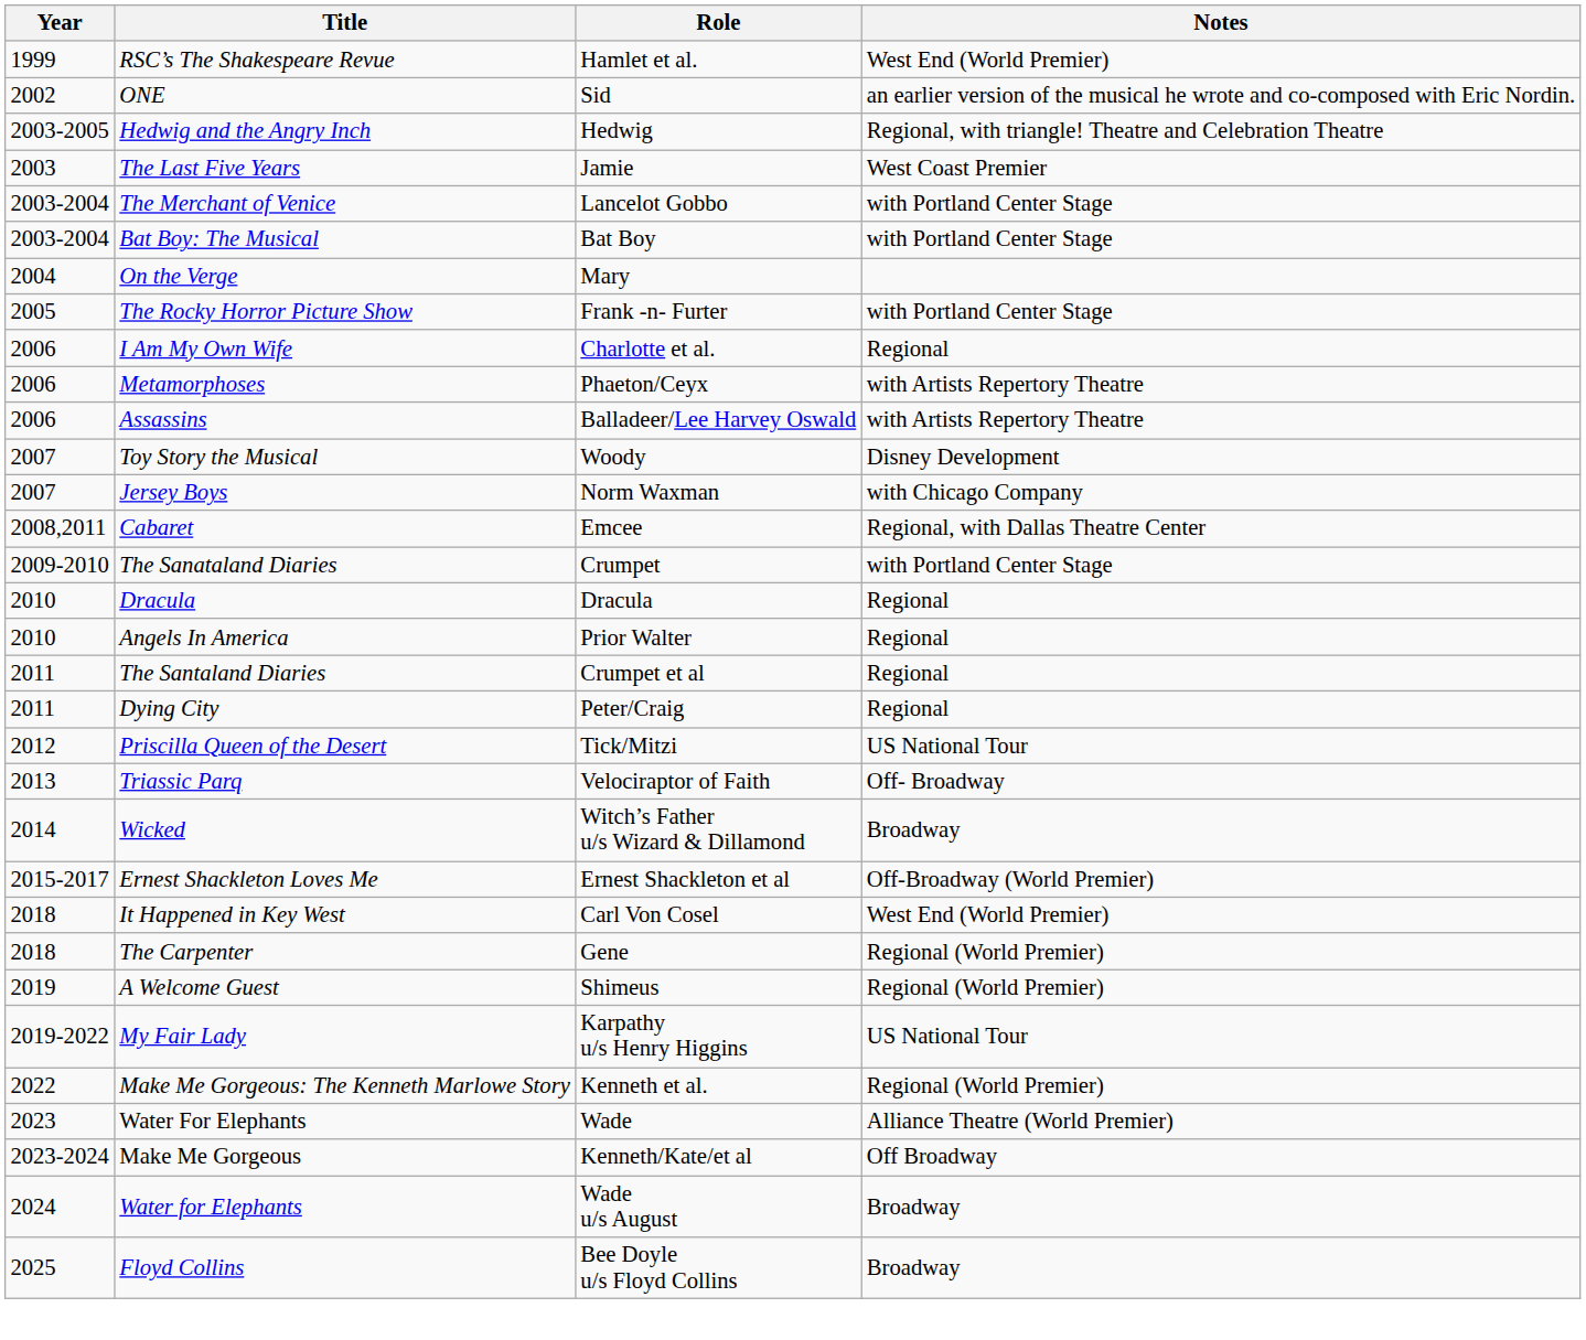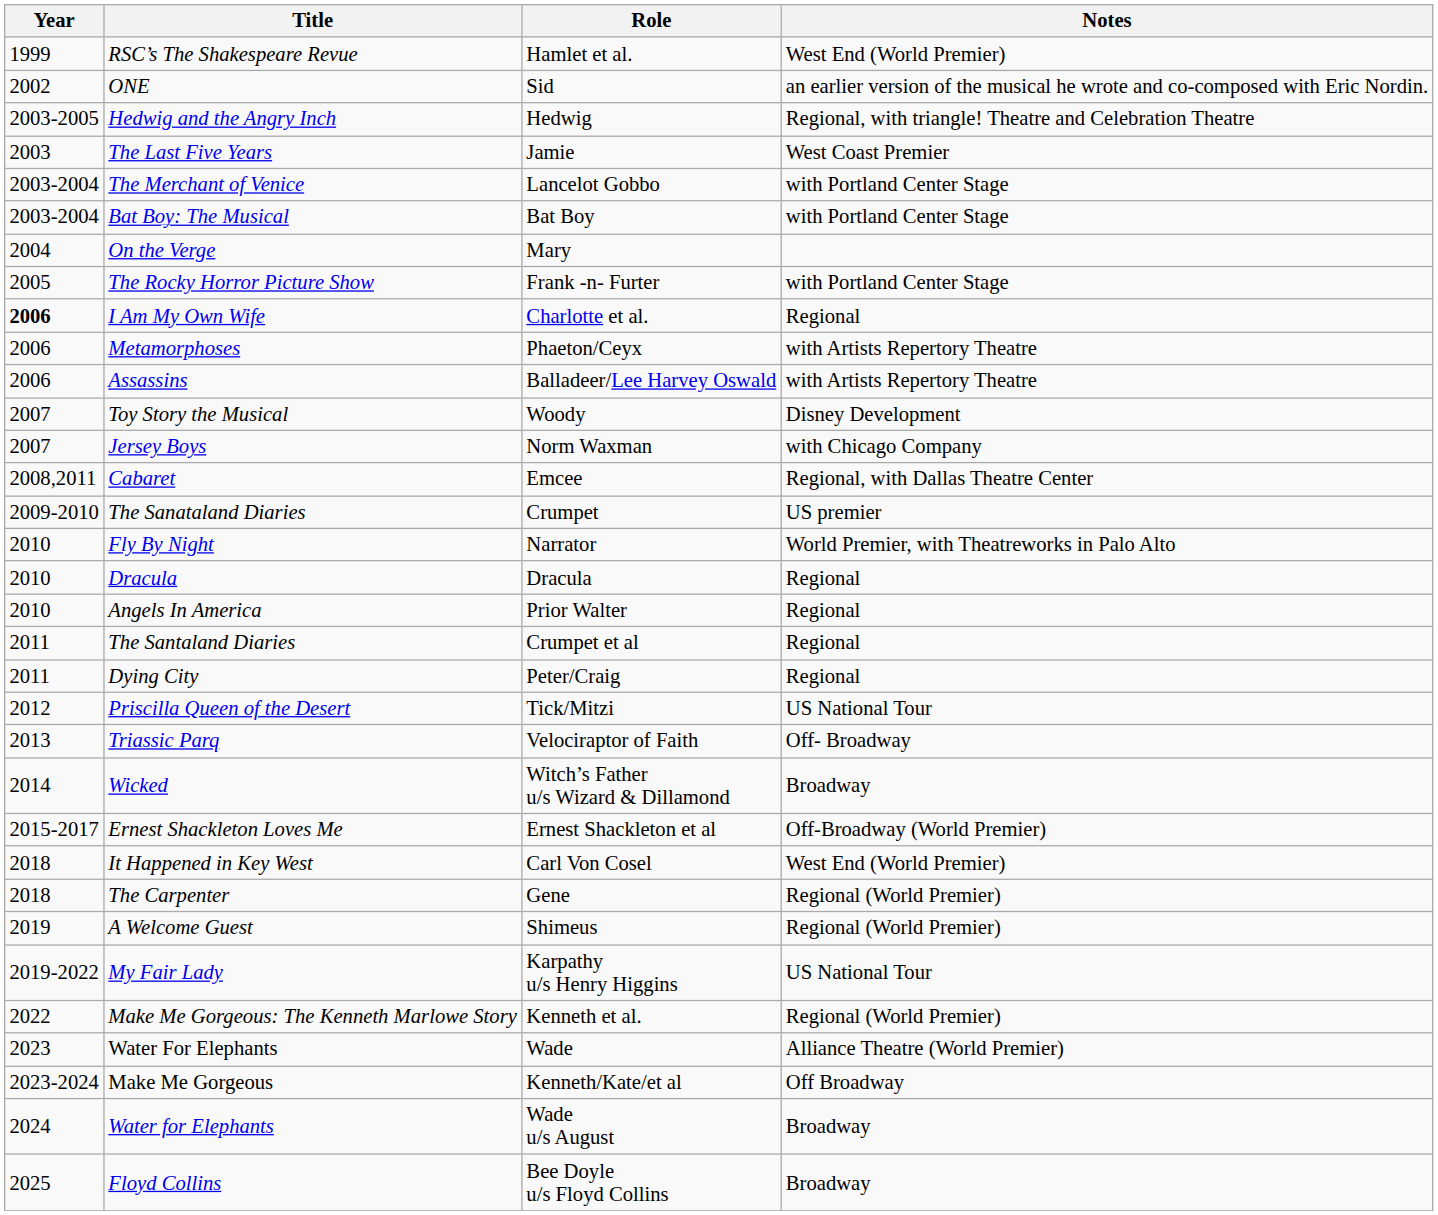 <table class="wikitable">
 <tr>
 <th>Year</th>
 <th>Title</th>
 <th>Role</th>
 <th>Notes</th>
 </tr>
 <tr>
 <td>1999</td>
 <td><em>RSC’s The Shakespeare Revue</em></td>
 <td>Hamlet et al.</td>
 <td>West End (World Premier)</td>
 </tr>
 <tr>
 <td>2002</td>
 <td><em>ONE</em></td>
 <td>Sid</td>
 <td>an earlier version of the musical he wrote and co-composed with Eric Nordin.</td>
 </tr>
 <tr>
 <td>2003-2005</td>
 <td><em><a href='#'>Hedwig and the Angry Inch</a></em></td>
 <td>Hedwig</td>
 <td>Regional, with triangle! Theatre and Celebration Theatre</td>
 </tr>
 <tr>
 <td>2003</td>
 <td><em><a href='#'>The Last Five Years</a></em></td>
 <td>Jamie</td>
 <td>West Coast Premier</td>
 </tr>
 <tr>
 <td>2003-2004</td>
 <td><em><a href='#'>The Merchant of Venice</a></em></td>
 <td>Lancelot Gobbo</td>
 <td>with Portland Center Stage</td>
 </tr>
 <tr>
 <td>2003-2004</td>
 <td><em><a href='#'>Bat Boy: The Musical</a></em></td>
 <td>Bat Boy</td>
 <td>with Portland Center Stage</td>
 </tr>
 <tr>
 <td>2004</td>
 <td><em><a href='#'>On the Verge</a></em></td>
 <td>Mary</td>
 <td></td>
 </tr>
 <tr>
 <td>2005</td>
 <td><em><a href='#'>The Rocky Horror Picture Show</a></em></td>
 <td>Frank -n- Furter</td>
 <td>with Portland Center Stage</td>
 </tr>
 <tr>
-<td>2006</td>
+<td><strong>2006</strong></td>
 <td><em><a href='#'>I Am My Own Wife</a></em></td>
 <td><a href='#'>Charlotte</a> et al.</td>
 <td>Regional</td>
 </tr>
 <tr>
 <td>2006</td>
 <td><em><a href='#'>Metamorphoses</a></em></td>
 <td>Phaeton/Ceyx</td>
 <td>with Artists Repertory Theatre</td>
 </tr>
 <tr>
 <td>2006</td>
 <td><em><a href='#'>Assassins</a></em></td>
 <td>Balladeer/<a href='#'>Lee Harvey Oswald</a></td>
 <td>with Artists Repertory Theatre</td>
 </tr>
 <tr>
 <td>2007</td>
 <td><em>Toy Story the Musical</em></td>
 <td>Woody</td>
 <td>Disney Development</td>
 </tr>
 <tr>
 <td>2007</td>
 <td><em><a href='#'>Jersey Boys</a></em></td>
 <td>Norm Waxman</td>
 <td>with Chicago Company</td>
 </tr>
 <tr>
 <td>2008,2011</td>
 <td><a href='#'><em>Cabaret</em></a></td>
 <td>Emcee</td>
 <td>Regional, with Dallas Theatre Center</td>
 </tr>
 <tr>
 <td>2009-2010</td>
 <td><em>The Sanataland Diaries</em></td>
 <td>Crumpet</td>
-<td>with Portland Center Stage</td>
+<td>US premier</td>
+</tr>
+<tr>
+<td>2010</td>
+<td><em><a href='#'>Fly By Night</a></em></td>
+<td>Narrator</td>
+<td>World Premier, with Theatreworks in Palo Alto</td>
 </tr>
 <tr>
 <td>2010</td>
 <td><em><a href='#'>Dracula</a></em></td>
 <td>Dracula</td>
 <td>Regional</td>
 </tr>
 <tr>
 <td>2010</td>
 <td><em>Angels In America</em></td>
 <td>Prior Walter</td>
 <td>Regional</td>
 </tr>
 <tr>
 <td>2011</td>
 <td><em>The Santaland Diaries</em></td>
 <td>Crumpet et al</td>
 <td>Regional</td>
 </tr>
 <tr>
 <td>2011</td>
 <td><em>Dying City</em></td>
 <td>Peter/Craig</td>
 <td>Regional</td>
 </tr>
 <tr>
 <td>2012</td>
 <td><em><a href='#'>Priscilla Queen of the Desert</a></em></td>
 <td>Tick/Mitzi</td>
 <td>US National Tour</td>
 </tr>
 <tr>
 <td>2013</td>
 <td><em><a href='#'>Triassic Parq</a></em></td>
 <td>Velociraptor of Faith</td>
 <td>Off- Broadway</td>
 </tr>
 <tr>
 <td>2014</td>
 <td><a href='#'><em>Wicked</em></a></td>
 <td>Witch’s Father<br>u/s Wizard & Dillamond</td>
 <td>Broadway</td>
 </tr>
 <tr>
 <td>2015-2017</td>
 <td><em>Ernest Shackleton Loves Me</em></td>
 <td>Ernest Shackleton et al</td>
 <td>Off-Broadway (World Premier)</td>
 </tr>
 <tr>
 <td>2018</td>
 <td><em>It Happened in Key West</em></td>
 <td>Carl Von Cosel</td>
 <td>West End (World Premier)</td>
 </tr>
 <tr>
 <td>2018</td>
 <td><em>The Carpenter</em></td>
 <td>Gene</td>
 <td>Regional (World Premier)</td>
 </tr>
 <tr>
 <td>2019</td>
 <td><em>A Welcome Guest</em></td>
 <td>Shimeus</td>
 <td>Regional (World Premier)</td>
 </tr>
 <tr>
 <td>2019-2022</td>
 <td><em><a href='#'>My Fair Lady</a></em></td>
 <td>Karpathy<br>u/s Henry Higgins</td>
 <td>US National Tour</td>
 </tr>
 <tr>
 <td>2022</td>
 <td><em>Make Me Gorgeous: The Kenneth Marlowe Story</em></td>
 <td>Kenneth et al.</td>
 <td>Regional (World Premier)</td>
 </tr>
 <tr>
 <td>2023</td>
 <td>Water For Elephants</td>
 <td>Wade</td>
 <td>Alliance Theatre (World Premier) </td>
 </tr>
 <tr>
 <td>2023-2024</td>
 <td>Make Me Gorgeous</td>
 <td>Kenneth/Kate/et al</td>
 <td>Off Broadway</td>
 </tr>
 <tr>
 <td>2024</td>
 <td><em><a href='#'>Water for Elephants</a></em></td>
 <td>Wade<br>u/s August</td>
 <td>Broadway</td>
 </tr>
 <tr>
 <td>2025</td>
 <td><em><a href='#'>Floyd Collins</a></em></td>
 <td>Bee Doyle<br>u/s Floyd Collins</td>
 <td>Broadway</td>
 </tr>
 </table>
